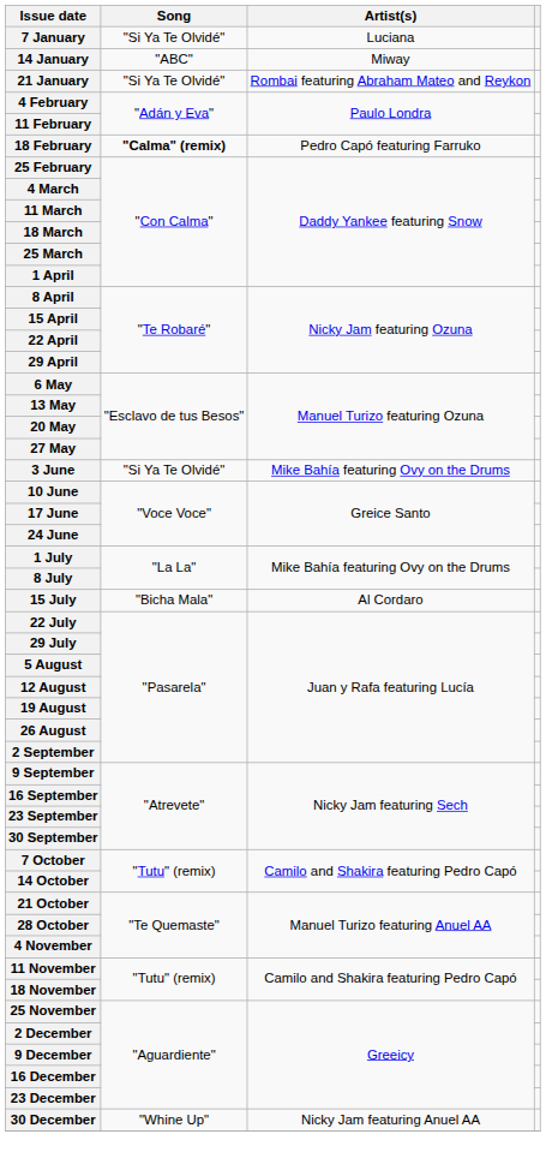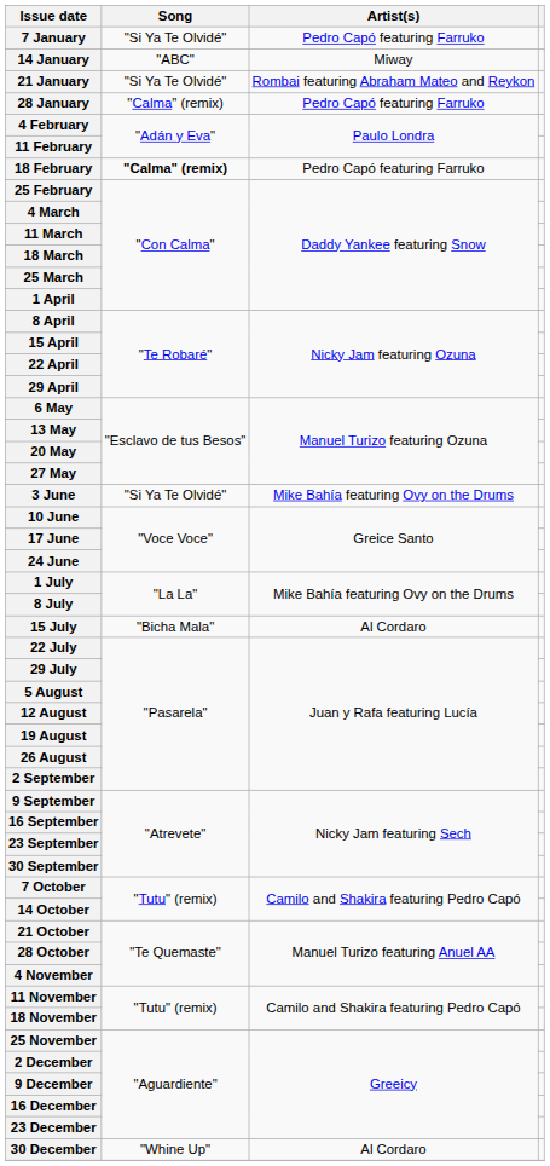 <table class="wikitable plainrowheaders" style="text-align: center">
 <tr>
 <th scope="col">Issue date</th>
 <th scope="col">Song</th>
 <th scope="col">Artist(s)</th>
 <th scope="col"></th>
 </tr>
 <tr>
 <th scope="row">7 January</th>
 <td>"Si Ya Te Olvidé"</td>
-<td>Luciana</td>
+<td><a href='#'>Pedro Capó</a> featuring <a href='#'>Farruko</a></td>
 <td></td>
 </tr>
 <tr>
 <th scope="row">14 January</th>
 <td>"ABC"</td>
 <td>Miway</td>
 <td></td>
 </tr>
 <tr>
 <th scope="row">21 January</th>
 <td>"Si Ya Te Olvidé"</td>
 <td><a href='#'>Rombai</a> featuring <a href='#'>Abraham Mateo</a> and <a href='#'>Reykon</a></td>
+<td></td>
+</tr>
+<tr>
+<th scope="row">28 January</th>
+<td>"<a href='#'>Calma</a>" (remix)</td>
+<td><a href='#'>Pedro Capó</a> featuring <a href='#'>Farruko</a></td>
 <td></td>
 </tr>
 <tr>
 <th scope="row">4 February</th>
 <td rowspan="2">"<a href='#'>Adán y Eva</a>"</td>
 <td rowspan="2"><a href='#'>Paulo Londra</a></td>
 <td></td>
 </tr>
 <tr>
 <th scope="row">11 February</th>
 <td></td>
 </tr>
 <tr>
 <th scope="row">18 February</th>
 <td><strong>"Calma" (remix)</strong></td>
 <td>Pedro Capó featuring Farruko</td>
 <td></td>
 </tr>
 <tr>
 <th scope="row">25 February</th>
 <td rowspan="6">"<a href='#'>Con Calma</a>"</td>
 <td rowspan="6"><a href='#'>Daddy Yankee</a> featuring <a href='#'>Snow</a></td>
 <td></td>
 </tr>
 <tr>
 <th scope="row">4 March</th>
 <td></td>
 </tr>
 <tr>
 <th scope="row">11 March</th>
 <td></td>
 </tr>
 <tr>
 <th scope="row">18 March</th>
 <td></td>
 </tr>
 <tr>
 <th scope="row">25 March</th>
 <td></td>
 </tr>
 <tr>
 <th scope="row">1 April</th>
 <td></td>
 </tr>
 <tr>
 <th scope="row">8 April</th>
 <td rowspan="4">"<a href='#'>Te Robaré</a>"</td>
 <td rowspan="4"><a href='#'>Nicky Jam</a> featuring <a href='#'>Ozuna</a></td>
 <td></td>
 </tr>
 <tr>
 <th scope="row">15 April</th>
 <td></td>
 </tr>
 <tr>
 <th scope="row">22 April</th>
 <td></td>
 </tr>
 <tr>
 <th scope="row">29 April</th>
 <td></td>
 </tr>
 <tr>
 <th scope="row">6 May</th>
 <td rowspan="4">"Esclavo de tus Besos"</td>
 <td rowspan="4"><a href='#'>Manuel Turizo</a> featuring Ozuna</td>
 <td></td>
 </tr>
 <tr>
 <th scope="row">13 May</th>
 <td></td>
 </tr>
 <tr>
 <th scope="row">20 May</th>
 <td></td>
 </tr>
 <tr>
 <th scope="row">27 May</th>
 <td></td>
 </tr>
 <tr>
 <th scope="row">3 June</th>
 <td>"Si Ya Te Olvidé"</td>
 <td><a href='#'>Mike Bahía</a> featuring <a href='#'>Ovy on the Drums</a></td>
 <td></td>
 </tr>
 <tr>
 <th scope="row">10 June</th>
 <td rowspan="3">"Voce Voce"</td>
 <td rowspan="3">Greice Santo</td>
 <td></td>
 </tr>
 <tr>
 <th scope="row">17 June</th>
 <td></td>
 </tr>
 <tr>
 <th scope="row">24 June</th>
 <td></td>
 </tr>
 <tr>
 <th scope="row">1 July</th>
 <td rowspan="2">"La La"</td>
 <td rowspan="2">Mike Bahía featuring Ovy on the Drums</td>
 <td></td>
 </tr>
 <tr>
 <th scope="row">8 July</th>
 <td></td>
 </tr>
 <tr>
 <th scope="row">15 July</th>
 <td>"Bicha Mala"</td>
 <td>Al Cordaro</td>
 <td></td>
 </tr>
 <tr>
 <th scope="row">22 July</th>
 <td rowspan="7">"Pasarela"</td>
 <td rowspan="7">Juan y Rafa featuring Lucía</td>
 <td></td>
 </tr>
 <tr>
 <th scope="row">29 July</th>
 <td></td>
 </tr>
 <tr>
 <th scope="row">5 August</th>
 <td></td>
 </tr>
 <tr>
 <th scope="row">12 August</th>
 <td></td>
 </tr>
 <tr>
 <th scope="row">19 August</th>
 <td></td>
 </tr>
 <tr>
 <th scope="row">26 August</th>
 <td></td>
 </tr>
 <tr>
 <th scope="row">2 September</th>
 <td></td>
 </tr>
 <tr>
 <th scope="row">9 September</th>
 <td rowspan="4">"Atrevete"</td>
 <td rowspan="4">Nicky Jam featuring <a href='#'>Sech</a></td>
 <td></td>
 </tr>
 <tr>
 <th scope="row">16 September</th>
 <td></td>
 </tr>
 <tr>
 <th scope="row">23 September</th>
 <td></td>
 </tr>
 <tr>
 <th scope="row">30 September</th>
 <td></td>
 </tr>
 <tr>
 <th scope="row">7 October</th>
 <td rowspan="2">"<a href='#'>Tutu</a>" (remix)</td>
 <td rowspan="2"><a href='#'>Camilo</a> and <a href='#'>Shakira</a> featuring Pedro Capó</td>
 <td></td>
 </tr>
 <tr>
 <th scope="row">14 October</th>
 <td></td>
 </tr>
 <tr>
 <th scope="row">21 October</th>
 <td rowspan="3">"Te Quemaste"</td>
 <td rowspan="3">Manuel Turizo featuring <a href='#'>Anuel AA</a></td>
 <td></td>
 </tr>
 <tr>
 <th scope="row">28 October</th>
 <td></td>
 </tr>
 <tr>
 <th scope="row">4 November</th>
 <td></td>
 </tr>
 <tr>
 <th scope="row">11 November</th>
 <td rowspan="2">"Tutu" (remix)</td>
 <td rowspan="2">Camilo and Shakira featuring Pedro Capó</td>
 <td></td>
 </tr>
 <tr>
 <th scope="row">18 November</th>
 <td></td>
 </tr>
 <tr>
 <th scope="row">25 November</th>
 <td rowspan="5">"Aguardiente"</td>
 <td rowspan="5"><a href='#'>Greeicy</a></td>
 <td></td>
 </tr>
 <tr>
 <th scope="row">2 December</th>
 <td></td>
 </tr>
 <tr>
 <th scope="row">9 December</th>
 <td></td>
 </tr>
 <tr>
 <th scope="row">16 December</th>
 <td></td>
 </tr>
 <tr>
 <th scope="row">23 December</th>
 <td></td>
 </tr>
 <tr>
 <th scope="row">30 December</th>
 <td>"Whine Up"</td>
-<td>Nicky Jam featuring Anuel AA</td>
+<td>Al Cordaro</td>
 <td></td>
 </tr>
 <tr>
 </tr>
 </table>
